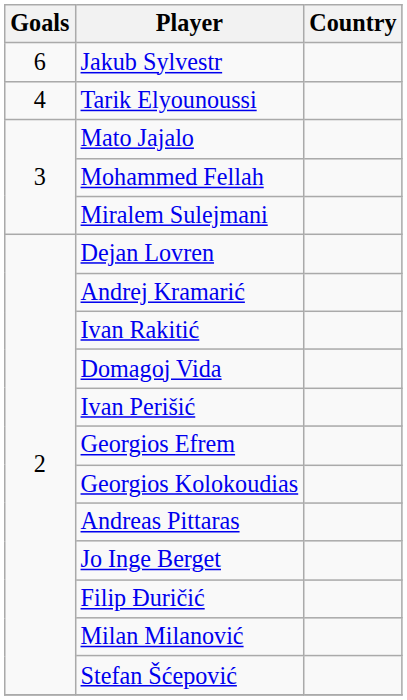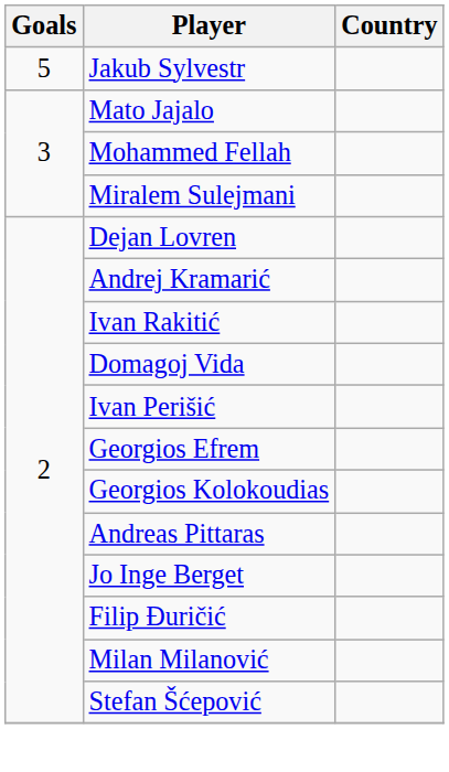 <table class="wikitable" style="text-align: left;">
 <tr>
 <th>Goals</th>
 <th>Player</th>
 <th>Country</th>
 </tr>
 <tr>
-<td rowspan="1" align=center>6</td>
+<td rowspan="1" align=center>5</td>
 <td><a href='#'>Jakub Sylvestr</a></td>
-<td></td>
-</tr>
-<tr>
-<td rowspan="1" align=center>4</td>
-<td><a href='#'>Tarik Elyounoussi</a></td>
 <td></td>
 </tr>
 <tr>
 <td rowspan="3" align=center>3</td>
 <td><a href='#'>Mato Jajalo</a></td>
 <td></td>
 </tr>
 <tr>
 <td><a href='#'>Mohammed Fellah</a></td>
 <td></td>
 </tr>
 <tr>
 <td><a href='#'>Miralem Sulejmani</a></td>
 <td></td>
 </tr>
 <tr>
 <td rowspan="12" align=center>2</td>
 <td><a href='#'>Dejan Lovren</a></td>
 <td></td>
 </tr>
 <tr>
 <td><a href='#'>Andrej Kramarić</a></td>
 <td></td>
 </tr>
 <tr>
 <td><a href='#'>Ivan Rakitić</a></td>
 <td></td>
 </tr>
 <tr>
 <td><a href='#'>Domagoj Vida</a></td>
 <td></td>
 </tr>
 <tr>
 <td><a href='#'>Ivan Perišić</a></td>
 <td></td>
 </tr>
 <tr>
 <td><a href='#'>Georgios Efrem</a></td>
 <td></td>
 </tr>
 <tr>
 <td><a href='#'>Georgios Kolokoudias</a></td>
 <td></td>
 </tr>
 <tr>
 <td><a href='#'>Andreas Pittaras</a></td>
 <td></td>
 </tr>
 <tr>
 <td><a href='#'>Jo Inge Berget</a></td>
 <td></td>
 </tr>
 <tr>
 <td><a href='#'>Filip Đuričić</a></td>
 <td></td>
 </tr>
 <tr>
 <td><a href='#'>Milan Milanović</a></td>
 <td></td>
 </tr>
 <tr>
 <td><a href='#'>Stefan Šćepović</a></td>
 <td></td>
 </tr>
 <tr>
 </tr>
 </table>
